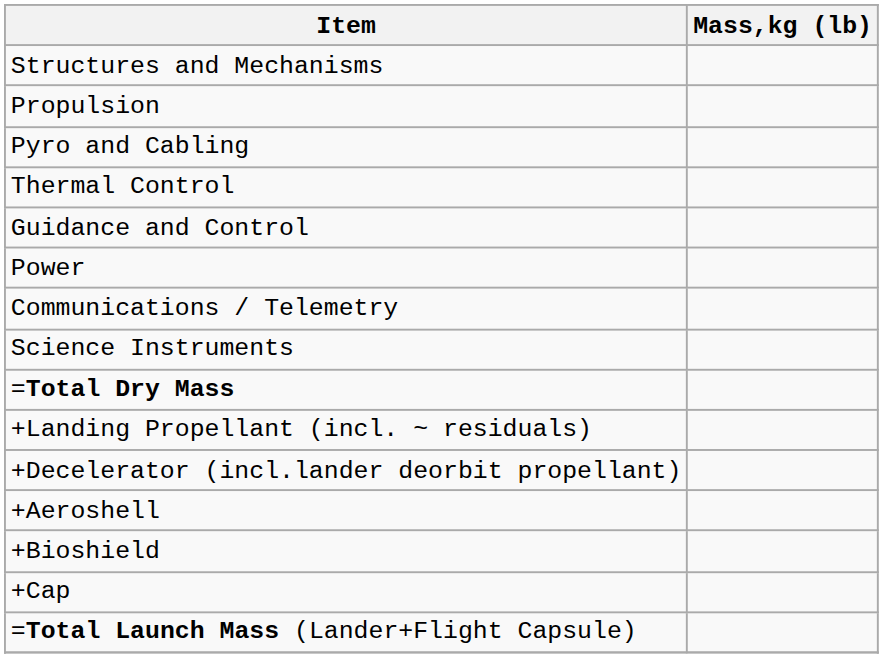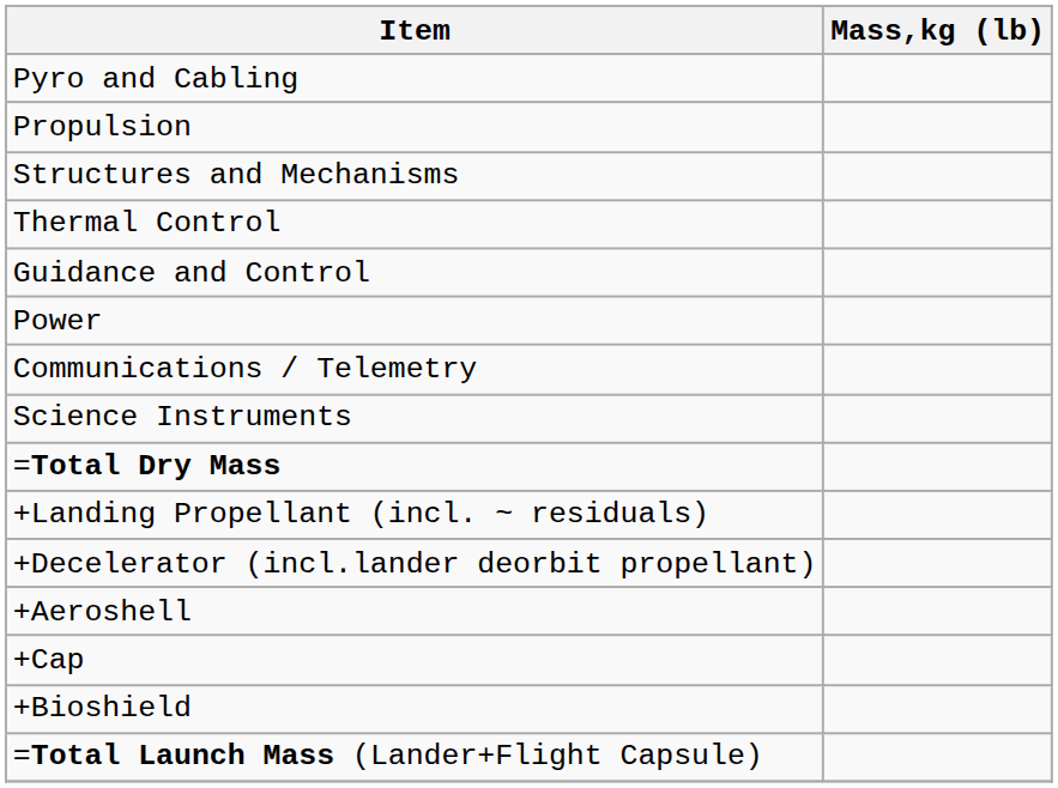 <table class="wikitable">
 <tr>
 <th>Item</th>
 <th>Mass,kg (lb)</th>
 </tr>
 <tr>
-<td>Structures and Mechanisms</td>
+<td>Pyro and Cabling</td>
 <td></td>
 </tr>
 <tr>
 <td>Propulsion</td>
 <td></td>
 </tr>
 <tr>
-<td>Pyro and Cabling</td>
+<td>Structures and Mechanisms</td>
 <td></td>
 </tr>
 <tr>
 <td>Thermal Control</td>
 <td></td>
 </tr>
 <tr>
 <td>Guidance and Control</td>
 <td></td>
 </tr>
 <tr>
 <td>Power</td>
 <td></td>
 </tr>
 <tr>
 <td>Communications / Telemetry</td>
 <td></td>
 </tr>
 <tr>
 <td>Science Instruments</td>
 <td></td>
 </tr>
 <tr>
 <td>=<strong>Total Dry Mass</strong></td>
 <td></td>
 </tr>
 <tr>
 <td>+Landing Propellant (incl. ~ residuals)</td>
 <td></td>
 </tr>
 <tr>
 <td>+Decelerator (incl.lander deorbit propellant)</td>
 <td></td>
 </tr>
 <tr>
 <td>+Aeroshell</td>
 <td></td>
 </tr>
 <tr>
-<td>+Bioshield</td>
+<td>+Cap</td>
 <td></td>
 </tr>
 <tr>
-<td>+Cap</td>
+<td>+Bioshield</td>
 <td></td>
 </tr>
 <tr>
 <td>=<strong>Total Launch Mass</strong> (Lander+Flight Capsule)</td>
 <td></td>
 </tr>
 <tr>
 </tr>
 <tr>
 </tr>
 </table>
